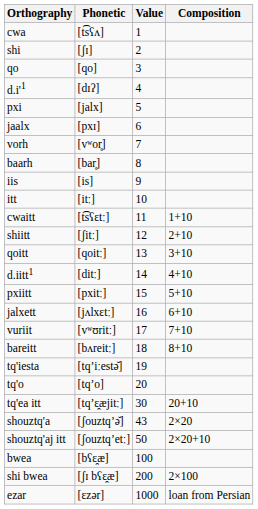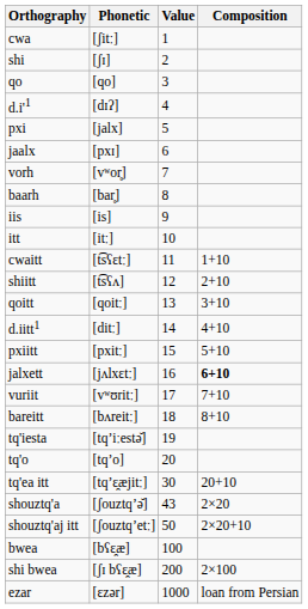 <table class="wikitable">
 <tr>
 <th>Orthography</th>
 <th>Phonetic</th>
 <th>Value</th>
 <th>Composition</th>
 </tr>
 <tr>
 <td>cwa</td>
-<td>[t͡sʕʌ]</td>
+<td>[ʃitː]</td>
 <td>1</td>
 <td></td>
 </tr>
 <tr>
 <td>shi</td>
 <td>[ʃɪ]</td>
 <td>2</td>
 <td></td>
 </tr>
 <tr>
 <td>qo</td>
 <td>[qo]</td>
 <td>3</td>
 <td></td>
 </tr>
 <tr>
 <td>d.i'<sup>1</sup></td>
 <td>[dɪʔ]</td>
 <td>4</td>
 <td></td>
 </tr>
 <tr>
 <td>pxi</td>
 <td>[jalx]</td>
 <td>5</td>
 <td></td>
 </tr>
 <tr>
 <td>jaalx</td>
 <td>[pxɪ]</td>
 <td>6</td>
 <td></td>
 </tr>
 <tr>
 <td>vorh</td>
 <td>[vʷor̥]</td>
 <td>7</td>
 <td></td>
 </tr>
 <tr>
 <td>baarh</td>
 <td>[bar̥]</td>
 <td>8</td>
 <td></td>
 </tr>
 <tr>
 <td>iis</td>
 <td>[is]</td>
 <td>9</td>
 <td></td>
 </tr>
 <tr>
 <td>itt</td>
 <td>[itː]</td>
 <td>10</td>
 <td></td>
 </tr>
 <tr>
 <td>cwaitt</td>
 <td>[t͡sʕɛtː]</td>
 <td>11</td>
 <td>1+10</td>
 </tr>
 <tr>
 <td>shiitt</td>
-<td>[ʃitː]</td>
+<td>[t͡sʕʌ]</td>
 <td>12</td>
 <td>2+10</td>
 </tr>
 <tr>
 <td>qoitt</td>
 <td>[qoitː]</td>
 <td>13</td>
 <td>3+10</td>
 </tr>
 <tr>
 <td>d.iitt<sup>1</sup></td>
 <td>[ditː]</td>
 <td>14</td>
 <td>4+10</td>
 </tr>
 <tr>
 <td>pxiitt</td>
 <td>[pxitː]</td>
 <td>15</td>
 <td>5+10</td>
 </tr>
 <tr>
 <td>jalxett</td>
 <td>[jʌlxɛtː]</td>
 <td>16</td>
-<td>6+10</td>
+<td><strong>6+10</strong></td>
 </tr>
 <tr>
 <td>vuriit</td>
 <td>[vʷʊritː]</td>
 <td>17</td>
 <td>7+10</td>
 </tr>
 <tr>
 <td>bareitt</td>
 <td>[bʌreitː]</td>
 <td>18</td>
 <td>8+10</td>
 </tr>
 <tr>
 <td>tq'iesta</td>
 <td>[tqʼiːestə̆]</td>
 <td>19</td>
 <td></td>
 </tr>
 <tr>
 <td>tq'o</td>
 <td>[tqʼo]</td>
 <td>20</td>
 <td></td>
 </tr>
 <tr>
 <td>tq'ea itt</td>
 <td>[tqʼɛ̯æjitː]</td>
 <td>30</td>
 <td>20+10</td>
 </tr>
 <tr>
 <td>shouztq'a</td>
 <td>[ʃouztqʼə̆]</td>
 <td>43</td>
 <td>2×20</td>
 </tr>
 <tr>
 <td>shouztq'aj itt</td>
 <td>[ʃouztqʼetː]</td>
 <td>50</td>
 <td>2×20+10</td>
 </tr>
 <tr>
 <td>bwea</td>
 <td>[bʕɛ̯æ]</td>
 <td>100</td>
 <td></td>
 </tr>
 <tr>
 <td>shi bwea</td>
 <td>[ʃɪ bʕɛ̯æ]</td>
 <td>200</td>
 <td>2×100</td>
 </tr>
 <tr>
 <td>ezar</td>
 <td>[ɛzər]</td>
 <td>1000</td>
 <td>loan from Persian</td>
 </tr>
 </table>
